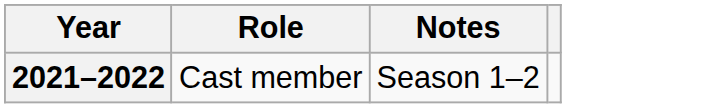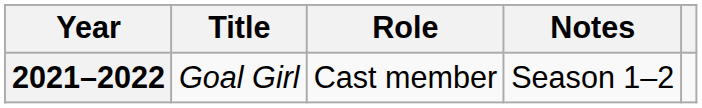 <table class="wikitable plainrowheaders">
 <tr>
 <th scope="col">Year</th>
+<th scope="col">Title</th>
 <th scope="col">Role</th>
 <th scope="col">Notes</th>
 <th scope="col" class="unsortable"></th>
 </tr>
 <tr>
 <th scope="row">2021–2022</th>
+<td><em>Goal Girl</em></td>
 <td>Cast member</td>
 <td>Season 1–2</td>
 <td></td>
 </tr>
 </table>
